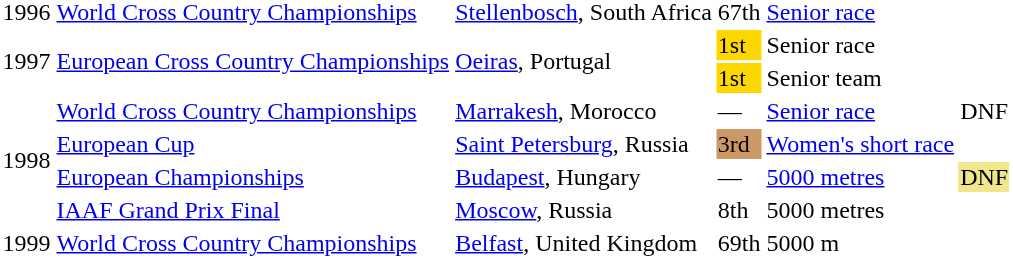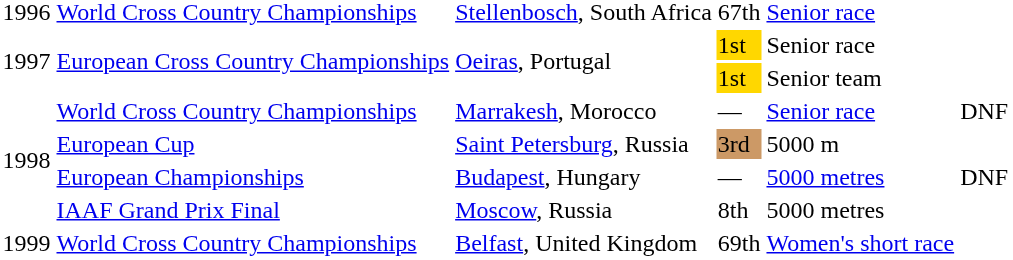 <table>
 <tr>
 <td>1996</td>
 <td><a href='#'>World Cross Country Championships</a></td>
 <td><a href='#'>Stellenbosch</a>, South Africa</td>
 <td>67th</td>
 <td><a href='#'>Senior race</a></td>
 <td></td>
 </tr>
 <tr>
 <td rowspan=2>1997</td>
 <td rowspan=2><a href='#'>European Cross Country Championships</a></td>
 <td rowspan=2><a href='#'>Oeiras</a>, Portugal</td>
 <td bgcolor=gold>1st</td>
 <td>Senior race</td>
 <td></td>
 </tr>
 <tr>
 <td bgcolor=gold>1st</td>
 <td>Senior team</td>
 <td></td>
 </tr>
 <tr>
 <td rowspan=4>1998</td>
 <td><a href='#'>World Cross Country Championships</a></td>
 <td><a href='#'>Marrakesh</a>, Morocco</td>
 <td>—</td>
 <td><a href='#'>Senior race</a></td>
 <td>DNF</td>
 </tr>
 <tr>
 <td><a href='#'>European Cup</a></td>
 <td><a href='#'>Saint Petersburg</a>, Russia</td>
 <td bgcolor=cc9966>3rd</td>
-<td><a href='#'>Women's short race</a></td>
+<td>5000 m</td>
 <td></td>
 </tr>
 <tr>
 <td><a href='#'>European Championships</a></td>
 <td><a href='#'>Budapest</a>, Hungary</td>
 <td>—</td>
 <td><a href='#'>5000 metres</a></td>
-<td style="background: khaki;">DNF</td>
+<td>DNF</td>
 </tr>
 <tr>
 <td><a href='#'>IAAF Grand Prix Final</a></td>
 <td><a href='#'>Moscow</a>, Russia</td>
 <td>8th</td>
 <td>5000 metres</td>
 <td></td>
 </tr>
 <tr>
 <td>1999</td>
 <td><a href='#'>World Cross Country Championships</a></td>
 <td><a href='#'>Belfast</a>, United Kingdom</td>
 <td>69th</td>
-<td>5000 m</td>
+<td><a href='#'>Women's short race</a></td>
 <td></td>
 </tr>
 </table>
